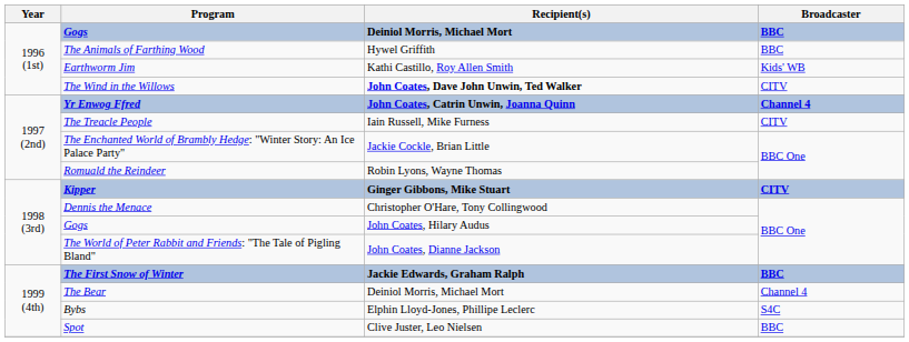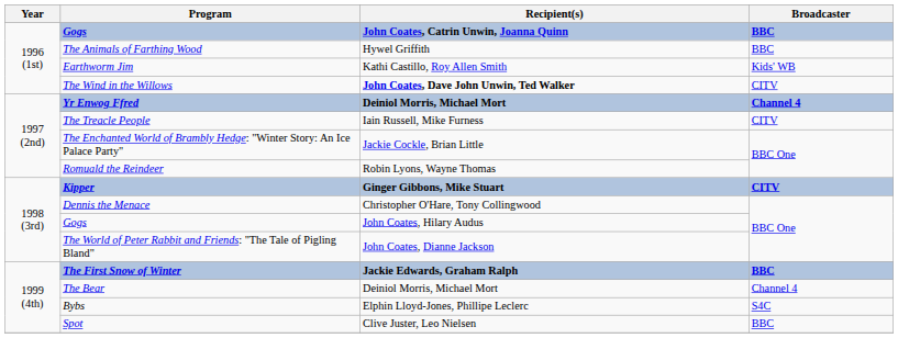 <table class="wikitable" style="width:100%">
 <tr bgcolor="#CCCCCC" align="center">
 <th width="5%">Year</th>
 <th width="27%">Program</th>
 <th width="35%">Recipient(s)</th>
 <th width="13%">Broadcaster</th>
 </tr>
 <tr>
 <td rowspan="4" style="text-align:center;">1996<br>(1st)<br></td>
 <td style="background:#B0C4DE;"><strong><em><a href='#'>Gogs</a></em></strong></td>
-<td style="background:#B0C4DE;"><strong>Deiniol Morris, Michael Mort</strong></td>
+<td style="background:#B0C4DE;"><strong><a href='#'>John Coates</a>, Catrin Unwin, <a href='#'>Joanna Quinn</a></strong></td>
 <td style="background:#B0C4DE;"><strong><a href='#'>BBC</a></strong></td>
 </tr>
 <tr>
 <td><em><a href='#'>The Animals of Farthing Wood</a></em></td>
 <td>Hywel Griffith</td>
 <td><a href='#'>BBC</a></td>
 </tr>
 <tr>
 <td><em><a href='#'>Earthworm Jim</a></em></td>
 <td>Kathi Castillo, <a href='#'>Roy Allen Smith</a></td>
 <td><a href='#'>Kids' WB</a></td>
 </tr>
 <tr>
 <td><em><a href='#'>The Wind in the Willows</a></em></td>
 <td><strong><a href='#'>John Coates</a>, Dave John Unwin, Ted Walker</strong></td>
 <td><a href='#'>CITV</a></td>
 </tr>
 <tr>
 <td rowspan="4" style="text-align:center;">1997<br>(2nd)<br></td>
 <td style="background:#B0C4DE;"><strong><em><a href='#'>Yr Enwog Ffred</a></em></strong></td>
-<td style="background:#B0C4DE;"><strong><a href='#'>John Coates</a>, Catrin Unwin, <a href='#'>Joanna Quinn</a></strong></td>
+<td style="background:#B0C4DE;"><strong>Deiniol Morris, Michael Mort</strong></td>
 <td style="background:#B0C4DE;"><strong><a href='#'>Channel 4</a></strong></td>
 </tr>
 <tr>
 <td><em><a href='#'>The Treacle People</a></em></td>
 <td>Iain Russell, Mike Furness</td>
 <td><a href='#'>CITV</a></td>
 </tr>
 <tr>
 <td><em><a href='#'>The Enchanted World of Brambly Hedge</a></em>: "Winter Story: An Ice Palace Party"</td>
 <td><a href='#'>Jackie Cockle</a>, Brian Little</td>
 <td rowspan="2"><a href='#'>BBC One</a></td>
 </tr>
 <tr>
 <td><em><a href='#'>Romuald the Reindeer</a></em></td>
 <td>Robin Lyons, Wayne Thomas</td>
 </tr>
 <tr>
 <td rowspan="4" style="text-align:center;">1998<br>(3rd)<br></td>
 <td style="background:#B0C4DE;"><strong><em><a href='#'>Kipper</a></em></strong></td>
 <td style="background:#B0C4DE;"><strong>Ginger Gibbons, Mike Stuart</strong></td>
 <td style="background:#B0C4DE;"><strong><a href='#'>CITV</a></strong></td>
 </tr>
 <tr>
 <td><em><a href='#'>Dennis the Menace</a></em></td>
 <td>Christopher O'Hare, Tony Collingwood</td>
 <td rowspan="3"><a href='#'>BBC One</a></td>
 </tr>
 <tr>
 <td><em><a href='#'>Gogs</a></em></td>
 <td><a href='#'>John Coates</a>, Hilary Audus</td>
 </tr>
 <tr>
 <td><em><a href='#'>The World of Peter Rabbit and Friends</a></em>: "The Tale of Pigling Bland"</td>
 <td><a href='#'>John Coates</a>, <a href='#'>Dianne Jackson</a></td>
 </tr>
 <tr>
 <td rowspan="4" style="text-align:center;">1999<br>(4th)<br></td>
 <td style="background:#B0C4DE;"><strong><em><a href='#'>The First Snow of Winter</a></em></strong></td>
 <td style="background:#B0C4DE;"><strong>Jackie Edwards, Graham Ralph</strong></td>
 <td style="background:#B0C4DE;"><strong><a href='#'>BBC</a></strong></td>
 </tr>
 <tr>
 <td><em><a href='#'>The Bear</a></em></td>
 <td>Deiniol Morris, Michael Mort</td>
 <td><a href='#'>Channel 4</a></td>
 </tr>
 <tr>
 <td><em>Bybs</em></td>
 <td>Elphin Lloyd-Jones, Phillipe Leclerc</td>
 <td><a href='#'>S4C</a></td>
 </tr>
 <tr>
 <td><em><a href='#'>Spot</a></em></td>
 <td>Clive Juster, Leo Nielsen</td>
 <td><a href='#'>BBC</a></td>
 </tr>
 <tr>
 </tr>
 </table>
